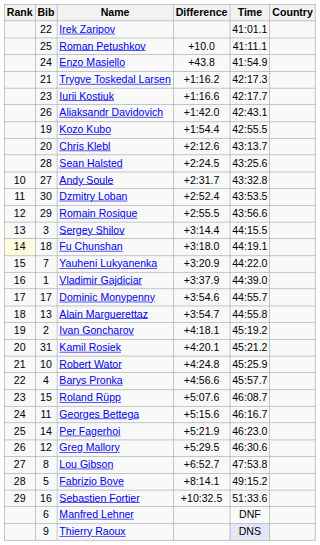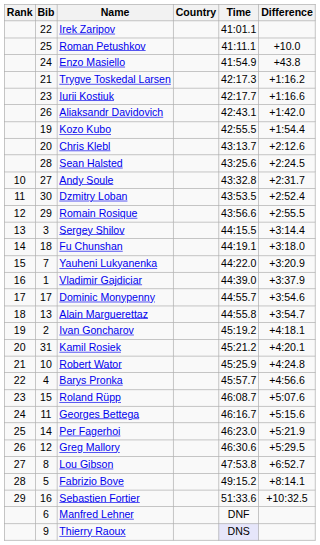 <table class="wikitable sortable" style="text-align:center">
 <tr>
 <th>Rank</th>
 <th>Bib</th>
 <th>Name</th>
+<th>Country</th>
+<th>Time</th>
 <th>Difference</th>
-<th>Time</th>
-<th>Country</th>
 </tr>
 <tr>
 <td></td>
 <td>22</td>
 <td align=left><a href='#'>Irek Zaripov</a></td>
+<td align=left></td>
+<td>41:01.1</td>
 <td></td>
-<td>41:01.1</td>
-<td align=left></td>
 </tr>
 <tr>
 <td></td>
 <td>25</td>
 <td align=left><a href='#'>Roman Petushkov</a></td>
+<td align=left></td>
+<td>41:11.1</td>
 <td>+10.0</td>
-<td>41:11.1</td>
-<td align=left></td>
 </tr>
 <tr>
 <td></td>
 <td>24</td>
 <td align=left><a href='#'>Enzo Masiello</a></td>
+<td align=left></td>
+<td>41:54.9</td>
 <td>+43.8</td>
-<td>41:54.9</td>
-<td align=left></td>
 </tr>
 <tr>
 <td></td>
 <td>21</td>
 <td align=left><a href='#'>Trygve Toskedal Larsen</a></td>
+<td align=left></td>
+<td>42:17.3</td>
 <td>+1:16.2</td>
-<td>42:17.3</td>
-<td align=left></td>
 </tr>
 <tr>
 <td></td>
 <td>23</td>
 <td align=left><a href='#'>Iurii Kostiuk</a></td>
+<td align=left></td>
+<td>42:17.7</td>
 <td>+1:16.6</td>
-<td>42:17.7</td>
-<td align=left></td>
 </tr>
 <tr>
 <td></td>
 <td>26</td>
 <td align=left><a href='#'>Aliaksandr Davidovich</a></td>
+<td align=left></td>
+<td>42:43.1</td>
 <td>+1:42.0</td>
-<td>42:43.1</td>
-<td align=left></td>
 </tr>
 <tr>
 <td></td>
 <td>19</td>
 <td align=left><a href='#'>Kozo Kubo</a></td>
+<td align=left></td>
+<td>42:55.5</td>
 <td>+1:54.4</td>
-<td>42:55.5</td>
-<td align=left></td>
 </tr>
 <tr>
 <td></td>
 <td>20</td>
 <td align=left><a href='#'>Chris Klebl</a></td>
+<td align=left></td>
+<td>43:13.7</td>
 <td>+2:12.6</td>
-<td>43:13.7</td>
-<td align=left></td>
 </tr>
 <tr>
 <td></td>
 <td>28</td>
 <td align=left><a href='#'>Sean Halsted</a></td>
+<td align=left></td>
+<td>43:25.6</td>
 <td>+2:24.5</td>
-<td>43:25.6</td>
-<td align=left></td>
 </tr>
 <tr>
 <td>10</td>
 <td>27</td>
 <td align=left><a href='#'>Andy Soule</a></td>
+<td align=left></td>
+<td>43:32.8</td>
 <td>+2:31.7</td>
-<td>43:32.8</td>
-<td align=left></td>
 </tr>
 <tr>
 <td>11</td>
 <td>30</td>
 <td align=left><a href='#'>Dzmitry Loban</a></td>
+<td align=left></td>
+<td>43:53.5</td>
 <td>+2:52.4</td>
-<td>43:53.5</td>
-<td align=left></td>
 </tr>
 <tr>
 <td>12</td>
 <td>29</td>
 <td align=left><a href='#'>Romain Rosique</a></td>
+<td align=left></td>
+<td>43:56.6</td>
 <td>+2:55.5</td>
-<td>43:56.6</td>
-<td align=left></td>
 </tr>
 <tr>
 <td>13</td>
 <td>3</td>
 <td align=left><a href='#'>Sergey Shilov</a></td>
+<td align=left></td>
+<td>44:15.5</td>
 <td>+3:14.4</td>
-<td>44:15.5</td>
-<td align=left></td>
 </tr>
 <tr>
-<td style="background: lightyellow;">14</td>
+<td>14</td>
 <td>18</td>
 <td align=left><a href='#'>Fu Chunshan</a></td>
+<td align=left></td>
+<td>44:19.1</td>
 <td>+3:18.0</td>
-<td>44:19.1</td>
-<td align=left></td>
 </tr>
 <tr>
 <td>15</td>
 <td>7</td>
 <td align=left><a href='#'>Yauheni Lukyanenka</a></td>
+<td align=left></td>
+<td>44:22.0</td>
 <td>+3:20.9</td>
-<td>44:22.0</td>
-<td align=left></td>
 </tr>
 <tr>
 <td>16</td>
 <td>1</td>
 <td align=left><a href='#'>Vladimir Gajdiciar</a></td>
+<td align=left></td>
+<td>44:39.0</td>
 <td>+3:37.9</td>
-<td>44:39.0</td>
-<td align=left></td>
 </tr>
 <tr>
 <td>17</td>
 <td>17</td>
 <td align=left><a href='#'>Dominic Monypenny</a></td>
+<td align=left></td>
+<td>44:55.7</td>
 <td>+3:54.6</td>
-<td>44:55.7</td>
-<td align=left></td>
 </tr>
 <tr>
 <td>18</td>
 <td>13</td>
 <td align=left><a href='#'>Alain Marguerettaz</a></td>
+<td align=left></td>
+<td>44:55.8</td>
 <td>+3:54.7</td>
-<td>44:55.8</td>
-<td align=left></td>
 </tr>
 <tr>
 <td>19</td>
 <td>2</td>
 <td align=left><a href='#'>Ivan Goncharov</a></td>
+<td align=left></td>
+<td>45:19.2</td>
 <td>+4:18.1</td>
-<td>45:19.2</td>
-<td align=left></td>
 </tr>
 <tr>
 <td>20</td>
 <td>31</td>
 <td align=left><a href='#'>Kamil Rosiek</a></td>
+<td align=left></td>
+<td>45:21.2</td>
 <td>+4:20.1</td>
-<td>45:21.2</td>
-<td align=left></td>
 </tr>
 <tr>
 <td>21</td>
 <td>10</td>
 <td align=left><a href='#'>Robert Wator</a></td>
+<td align=left></td>
+<td>45:25.9</td>
 <td>+4:24.8</td>
-<td>45:25.9</td>
-<td align=left></td>
 </tr>
 <tr>
 <td>22</td>
 <td>4</td>
 <td align=left><a href='#'>Barys Pronka</a></td>
+<td align=left></td>
+<td>45:57.7</td>
 <td>+4:56.6</td>
-<td>45:57.7</td>
-<td align=left></td>
 </tr>
 <tr>
 <td>23</td>
 <td>15</td>
 <td align=left><a href='#'>Roland Rüpp</a></td>
+<td align=left></td>
+<td>46:08.7</td>
 <td>+5:07.6</td>
-<td>46:08.7</td>
-<td align=left></td>
 </tr>
 <tr>
 <td>24</td>
 <td>11</td>
 <td align=left><a href='#'>Georges Bettega</a></td>
+<td align=left></td>
+<td>46:16.7</td>
 <td>+5:15.6</td>
-<td>46:16.7</td>
-<td align=left></td>
 </tr>
 <tr>
 <td>25</td>
 <td>14</td>
 <td align=left><a href='#'>Per Fagerhoi</a></td>
+<td align=left></td>
+<td>46:23.0</td>
 <td>+5:21.9</td>
-<td>46:23.0</td>
-<td align=left></td>
 </tr>
 <tr>
 <td>26</td>
 <td>12</td>
 <td align=left><a href='#'>Greg Mallory</a></td>
+<td align=left></td>
+<td>46:30.6</td>
 <td>+5:29.5</td>
-<td>46:30.6</td>
-<td align=left></td>
 </tr>
 <tr>
 <td>27</td>
 <td>8</td>
 <td align=left><a href='#'>Lou Gibson</a></td>
+<td align=left></td>
+<td>47:53.8</td>
 <td>+6:52.7</td>
-<td>47:53.8</td>
-<td align=left></td>
 </tr>
 <tr>
 <td>28</td>
 <td>5</td>
 <td align=left><a href='#'>Fabrizio Bove</a></td>
+<td align=left></td>
+<td>49:15.2</td>
 <td>+8:14.1</td>
-<td>49:15.2</td>
-<td align=left></td>
 </tr>
 <tr>
 <td>29</td>
 <td>16</td>
 <td align=left><a href='#'>Sebastien Fortier</a></td>
+<td align=left></td>
+<td>51:33.6</td>
 <td>+10:32.5</td>
-<td>51:33.6</td>
-<td align=left></td>
 </tr>
 <tr>
 <td></td>
 <td>6</td>
 <td align=left><a href='#'>Manfred Lehner</a></td>
+<td align=left></td>
+<td>DNF</td>
 <td></td>
-<td>DNF</td>
-<td align=left></td>
 </tr>
 <tr>
 <td></td>
 <td>9</td>
 <td align=left><a href='#'>Thierry Raoux</a></td>
+<td align=left></td>
+<td style="background: lavender;">DNS</td>
 <td></td>
-<td style="background: lavender;">DNS</td>
-<td align=left></td>
 </tr>
 </table>
